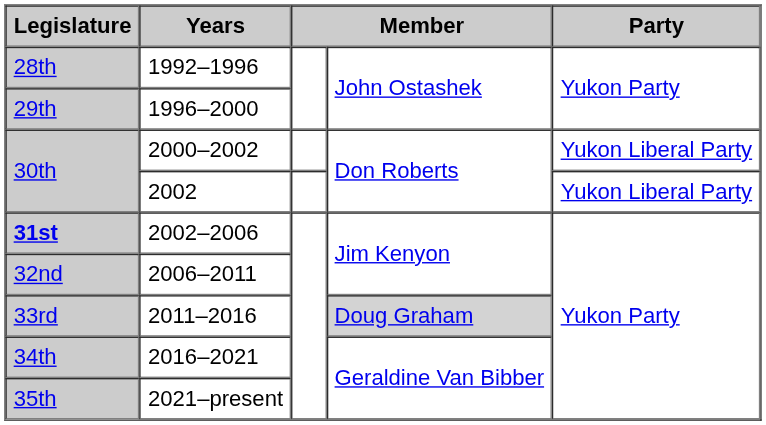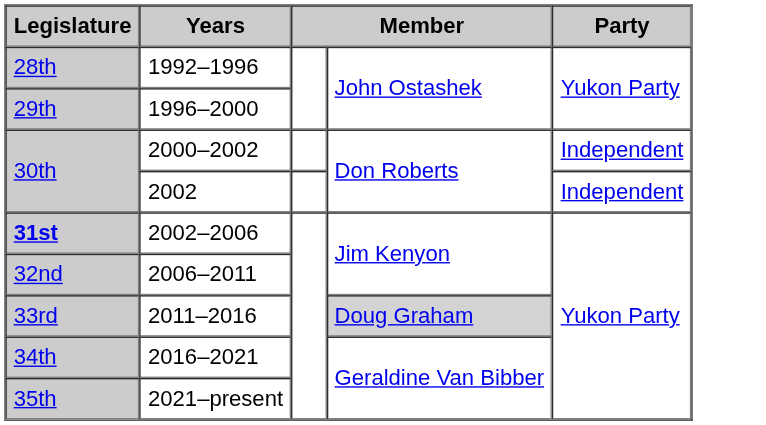 <table border=1 cellpadding=5 cellspacing=0>
 <tr bgcolor="CCCCCC">
 <th>Legislature</th>
 <th>Years</th>
 <th colspan="2">Member</th>
 <th>Party</th>
 </tr>
 <tr>
 <td bgcolor="CCCCCC"><a href='#'>28th</a></td>
 <td>1992–1996</td>
 <td rowspan="2" >   </td>
 <td rowspan="2"><a href='#'>John Ostashek</a></td>
 <td rowspan="2"><a href='#'>Yukon Party</a></td>
 </tr>
 <tr>
 <td bgcolor="CCCCCC"><a href='#'>29th</a></td>
 <td>1996–2000</td>
 </tr>
 <tr>
 <td bgcolor="CCCCCC" rowspan="2"><a href='#'>30th</a></td>
 <td>2000–2002</td>
 <td>   </td>
 <td rowspan="2"><a href='#'>Don Roberts</a></td>
-<td><a href='#'>Yukon Liberal Party</a></td>
+<td><a href='#'>Independent</a></td>
 </tr>
 <tr>
 <td>2002</td>
 <td>   </td>
-<td><a href='#'>Yukon Liberal Party</a></td>
+<td><a href='#'>Independent</a></td>
 </tr>
 <tr>
 <td bgcolor="CCCCCC"><strong><a href='#'>31st</a></strong></td>
 <td>2002–2006</td>
 <td rowspan="5" >   </td>
 <td rowspan="2"><a href='#'>Jim Kenyon</a></td>
 <td rowspan="5"><a href='#'>Yukon Party</a></td>
 </tr>
 <tr>
 <td bgcolor="CCCCCC"><a href='#'>32nd</a></td>
 <td>2006–2011</td>
 </tr>
 <tr>
 <td bgcolor="CCCCCC"><a href='#'>33rd</a></td>
 <td>2011–2016</td>
 <td style="background: lightgrey;"><a href='#'>Doug Graham</a></td>
 </tr>
 <tr>
 <td bgcolor="CCCCCC"><a href='#'>34th</a></td>
 <td>2016–2021</td>
 <td rowspan=2><a href='#'>Geraldine Van Bibber</a></td>
 </tr>
 <tr>
 <td bgcolor="CCCCCC"><a href='#'>35th</a></td>
 <td>2021–present</td>
 </tr>
 </table>
